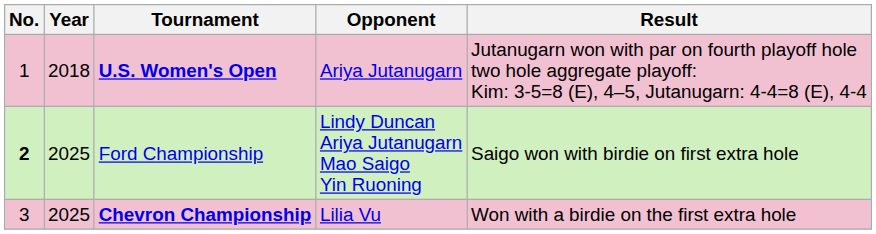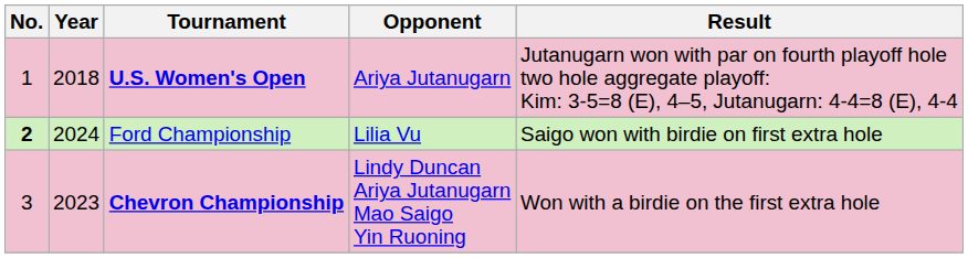 <table class="wikitable" style="font-size:95%;">
 <tr>
 <th>No.</th>
 <th>Year</th>
 <th>Tournament</th>
 <th>Opponent</th>
 <th>Result</th>
 </tr>
 <tr style="background:#F2C1D1;">
 <td align=center>1</td>
 <td>2018</td>
 <td><strong><a href='#'>U.S. Women's Open</a></strong></td>
 <td> <a href='#'>Ariya Jutanugarn</a></td>
 <td>Jutanugarn won with par on fourth playoff hole <br> two hole aggregate playoff: <br> Kim: 3-5=8 (E), 4–5, Jutanugarn: 4-4=8 (E), 4-4</td>
 </tr>
 <tr style="background:#D0F0C0;">
 <td align=center><strong>2</strong></td>
-<td>2025</td>
+<td>2024</td>
 <td><a href='#'>Ford Championship</a></td>
-<td> <a href='#'>Lindy Duncan</a><br> <a href='#'>Ariya Jutanugarn</a><br> <a href='#'>Mao Saigo</a><br> <a href='#'>Yin Ruoning</a></td>
+<td> <a href='#'>Lilia Vu</a></td>
 <td>Saigo won with birdie on first extra hole</td>
 </tr>
 <tr style="background:#F2C1D1;">
 <td align=center>3</td>
-<td>2025</td>
+<td>2023</td>
 <td><strong><a href='#'>Chevron Championship</a></strong></td>
-<td> <a href='#'>Lilia Vu</a></td>
+<td> <a href='#'>Lindy Duncan</a><br> <a href='#'>Ariya Jutanugarn</a><br> <a href='#'>Mao Saigo</a><br> <a href='#'>Yin Ruoning</a></td>
 <td>Won with a birdie on the first extra hole</td>
 </tr>
 </table>
